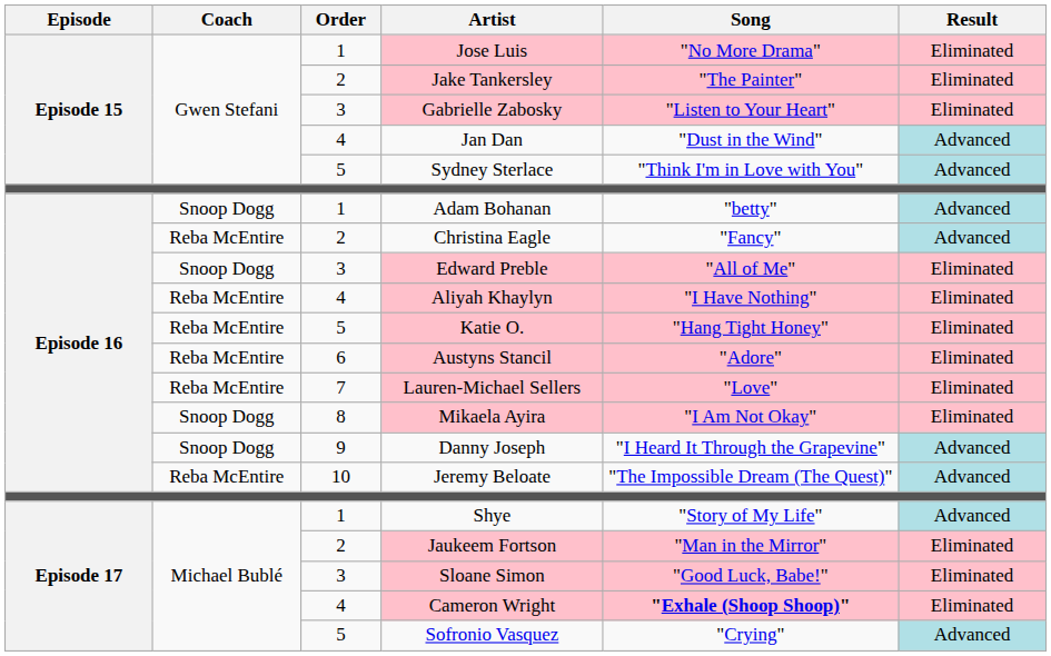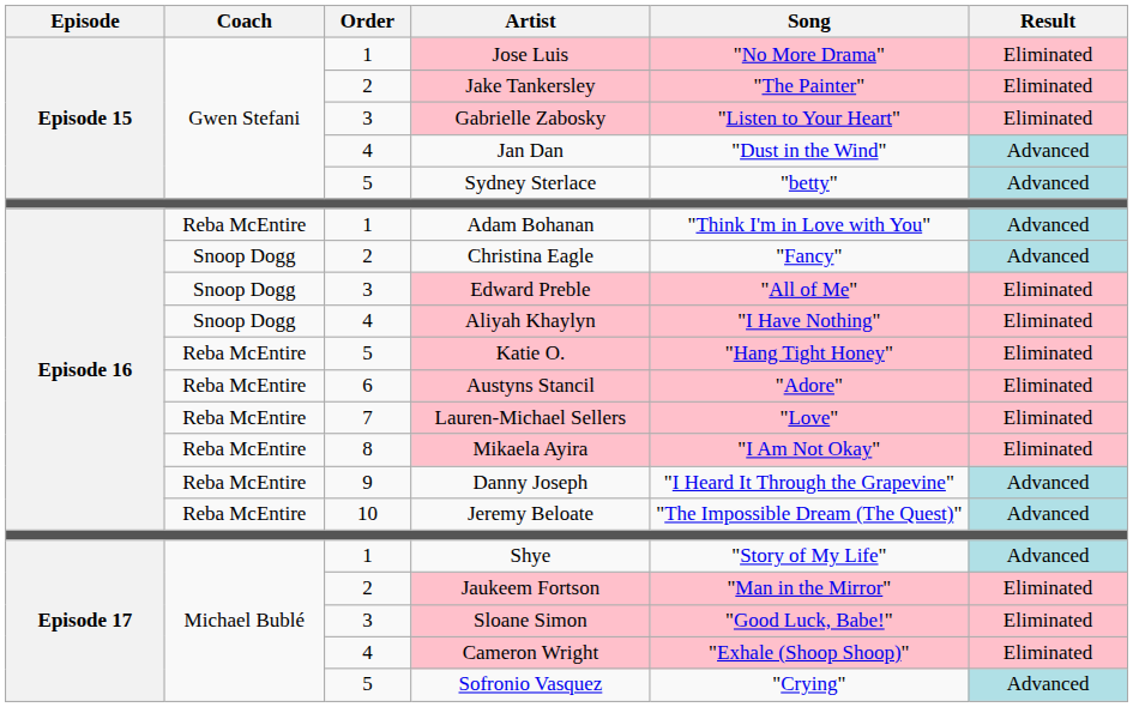 <table class="wikitable" style="text-align:center; width:100%">
 <tr>
 <th style="width:10%">Episode</th>
 <th style="width:10%">Coach</th>
 <th style="width:05%">Order</th>
 <th style="width:15%">Artist</th>
 <th style="width:20%">Song</th>
 <th style="width:10%">Result</th>
 </tr>
 <tr>
 <th rowspan="5">Episode 15<br></th>
 <td rowspan="5" scope="row">Gwen Stefani</td>
 <td>1</td>
 <td style="background:pink">Jose Luis</td>
 <td style="background:pink">"<a href='#'>No More Drama</a>"</td>
 <td style="background:pink">Eliminated</td>
 </tr>
 <tr>
 <td>2</td>
 <td style="background:pink">Jake Tankersley</td>
 <td style="background:pink">"<a href='#'>The Painter</a>"</td>
 <td style="background:pink">Eliminated</td>
 </tr>
 <tr>
 <td>3</td>
 <td style="background:pink">Gabrielle Zabosky</td>
 <td style="background:pink">"<a href='#'>Listen to Your Heart</a>"</td>
 <td style="background:pink">Eliminated</td>
 </tr>
 <tr>
 <td>4</td>
 <td>Jan Dan</td>
 <td>"<a href='#'>Dust in the Wind</a>"</td>
 <td style="background:#B0E0E6">Advanced</td>
 </tr>
 <tr>
 <td>5</td>
 <td>Sydney Sterlace</td>
-<td>"<a href='#'>Think I'm in Love with You</a>"</td>
+<td>"<a href='#'>betty</a>"</td>
 <td style="background:#B0E0E6">Advanced</td>
 </tr>
 <tr>
 <td colspan="6" style="background:#555"></td>
 </tr>
 <tr>
 <th rowspan="10">Episode 16<br></th>
-<td>Snoop Dogg</td>
+<td>Reba McEntire</td>
 <td>1</td>
 <td>Adam Bohanan</td>
-<td>"<a href='#'>betty</a>"</td>
+<td>"<a href='#'>Think I'm in Love with You</a>"</td>
 <td style="background:#B0E0E6">Advanced</td>
 </tr>
 <tr>
-<td>Reba McEntire</td>
+<td>Snoop Dogg</td>
 <td>2</td>
 <td>Christina Eagle</td>
 <td>"<a href='#'>Fancy</a>"</td>
 <td style="background:#B0E0E6">Advanced</td>
 </tr>
 <tr>
 <td>Snoop Dogg</td>
 <td>3</td>
 <td style="background:pink">Edward Preble</td>
 <td style="background:pink">"<a href='#'>All of Me</a>"</td>
 <td style="background:pink">Eliminated</td>
 </tr>
 <tr>
-<td>Reba McEntire</td>
+<td>Snoop Dogg</td>
 <td>4</td>
 <td style="background:pink">Aliyah Khaylyn</td>
 <td style="background:pink">"<a href='#'>I Have Nothing</a>"</td>
 <td style="background:pink">Eliminated</td>
 </tr>
 <tr>
 <td>Reba McEntire</td>
 <td>5</td>
 <td style="background:pink">Katie O.</td>
 <td style="background:pink">"<a href='#'>Hang Tight Honey</a>"</td>
 <td style="background:pink">Eliminated</td>
 </tr>
 <tr>
 <td>Reba McEntire</td>
 <td>6</td>
 <td style="background:pink">Austyns Stancil</td>
 <td style="background:pink">"<a href='#'>Adore</a>"</td>
 <td style="background:pink">Eliminated</td>
 </tr>
 <tr>
 <td>Reba McEntire</td>
 <td>7</td>
 <td style="background:pink">Lauren-Michael Sellers</td>
 <td style="background:pink">"<a href='#'>Love</a>"</td>
 <td style="background:pink">Eliminated</td>
 </tr>
 <tr>
-<td>Snoop Dogg</td>
+<td>Reba McEntire</td>
 <td>8</td>
 <td style="background:pink">Mikaela Ayira</td>
 <td style="background:pink">"<a href='#'>I Am Not Okay</a>"</td>
 <td style="background:pink">Eliminated</td>
 </tr>
 <tr>
-<td>Snoop Dogg</td>
+<td>Reba McEntire</td>
 <td>9</td>
 <td>Danny Joseph</td>
 <td>"<a href='#'>I Heard It Through the Grapevine</a>"</td>
 <td style="background:#B0E0E6">Advanced</td>
 </tr>
 <tr>
 <td>Reba McEntire</td>
 <td>10</td>
 <td>Jeremy Beloate</td>
 <td>"<a href='#'>The Impossible Dream (The Quest)</a>"</td>
 <td style="background:#B0E0E6">Advanced</td>
 </tr>
 <tr>
 <td colspan="6" style="background:#555"></td>
 </tr>
 <tr>
 <th rowspan="5">Episode 17<br></th>
 <td rowspan="5" scope="row">Michael Bublé</td>
 <td>1</td>
 <td>Shye</td>
 <td>"<a href='#'>Story of My Life</a>"</td>
 <td style="background:#B0E0E6">Advanced</td>
 </tr>
 <tr>
 <td>2</td>
 <td style="background:pink">Jaukeem Fortson</td>
 <td style="background:pink">"<a href='#'>Man in the Mirror</a>"</td>
 <td style="background:pink">Eliminated</td>
 </tr>
 <tr>
 <td>3</td>
 <td style="background:pink">Sloane Simon</td>
 <td style="background:pink">"<a href='#'>Good Luck, Babe!</a>"</td>
 <td style="background:pink">Eliminated</td>
 </tr>
 <tr>
 <td>4</td>
 <td style="background:pink">Cameron Wright</td>
-<td style="background:pink"><strong>"<a href='#'>Exhale (Shoop Shoop)</a>"</strong></td>
+<td style="background:pink">"<a href='#'>Exhale (Shoop Shoop)</a>"</td>
 <td style="background:pink">Eliminated</td>
 </tr>
 <tr>
 <td>5</td>
 <td><a href='#'>Sofronio Vasquez</a></td>
 <td>"<a href='#'>Crying</a>"</td>
 <td style="background:#B0E0E6">Advanced</td>
 </tr>
 </table>
